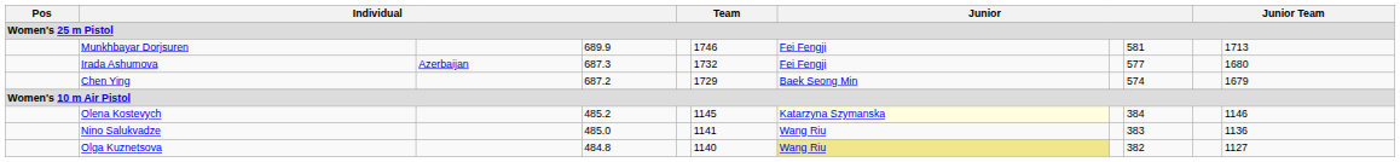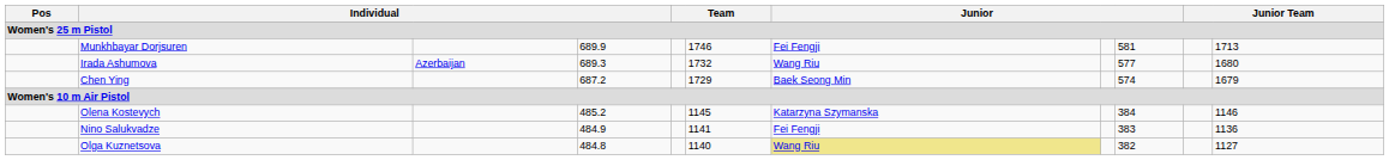 <table class=wikitable style="width:95%; font-size: 90%;">
 <tr>
 <th>Pos</th>
 <th colspan=3>Individual</th>
 <th colspan=2>Team</th>
 <th colspan=3>Junior</th>
 <th colspan=3>Junior Team</th>
 </tr>
 <tr>
 <td colspan=11 style="background:#dcdcdc"><strong>Women's <a href='#'>25 m Pistol</a></strong></td>
 </tr>
 <tr>
 <td></td>
 <td><a href='#'>Munkhbayar Dorjsuren</a></td>
 <td></td>
 <td>689.9</td>
 <td></td>
 <td>1746</td>
 <td><a href='#'>Fei Fengji</a></td>
 <td></td>
 <td>581</td>
 <td></td>
 <td>1713</td>
 </tr>
 <tr>
 <td></td>
 <td><a href='#'>Irada Ashumova</a></td>
 <td> <a href='#'>Azerbaijan</a></td>
-<td>687.3</td>
+<td>689.3</td>
 <td></td>
 <td>1732</td>
-<td><a href='#'>Fei Fengji</a></td>
+<td><a href='#'>Wang Riu</a></td>
 <td></td>
 <td>577</td>
 <td></td>
 <td>1680</td>
 </tr>
 <tr>
 <td></td>
 <td><a href='#'>Chen Ying</a></td>
 <td></td>
 <td>687.2</td>
 <td></td>
 <td>1729</td>
 <td><a href='#'>Baek Seong Min</a></td>
 <td></td>
 <td>574</td>
 <td></td>
 <td>1679</td>
 </tr>
 <tr>
 <td colspan=11 style="background:#dcdcdc"><strong>Women's <a href='#'>10 m Air Pistol</a></strong></td>
 </tr>
 <tr>
 <td></td>
 <td><a href='#'>Olena Kostevych</a></td>
 <td></td>
 <td>485.2</td>
 <td></td>
 <td>1145</td>
-<td style="background: lightyellow;"><a href='#'>Katarzyna Szymanska</a></td>
+<td><a href='#'>Katarzyna Szymanska</a></td>
 <td></td>
 <td>384</td>
 <td></td>
 <td>1146</td>
 </tr>
 <tr>
 <td></td>
 <td><a href='#'>Nino Salukvadze</a></td>
 <td></td>
-<td>485.0</td>
+<td>484.9</td>
 <td></td>
 <td>1141</td>
-<td><a href='#'>Wang Riu</a></td>
+<td><a href='#'>Fei Fengji</a></td>
 <td></td>
 <td>383</td>
 <td></td>
 <td>1136</td>
 </tr>
 <tr>
 <td></td>
 <td><a href='#'>Olga Kuznetsova</a></td>
 <td></td>
 <td>484.8</td>
 <td></td>
 <td>1140</td>
 <td style="background: khaki;"><a href='#'>Wang Riu</a></td>
 <td></td>
 <td>382</td>
 <td></td>
 <td>1127</td>
 </tr>
 </table>
